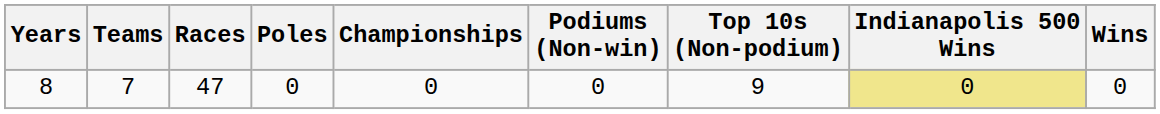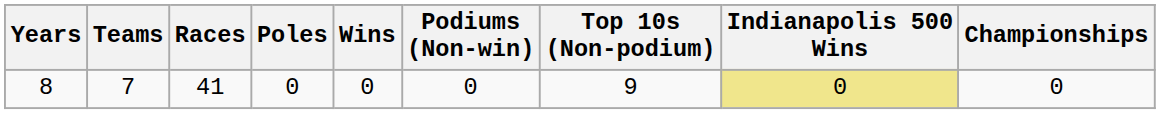 <table class="wikitable" style="text-align:center; font-size:95%">
 <tr>
 <th>Years</th>
 <th>Teams</th>
 <th>Races</th>
 <th>Poles</th>
-<th>Championships</th>
+<th>Wins</th>
 <th>Podiums<br>(Non-win)</th>
 <th>Top 10s<br>(Non-podium)</th>
 <th>Indianapolis 500<br>Wins</th>
-<th>Wins</th>
+<th>Championships</th>
 </tr>
 <tr>
 <td>8</td>
 <td>7</td>
-<td>47</td>
+<td>41</td>
 <td>0</td>
 <td>0</td>
 <td>0</td>
 <td>9</td>
 <td style="background: khaki;">0</td>
 <td>0</td>
 </tr>
 </table>
